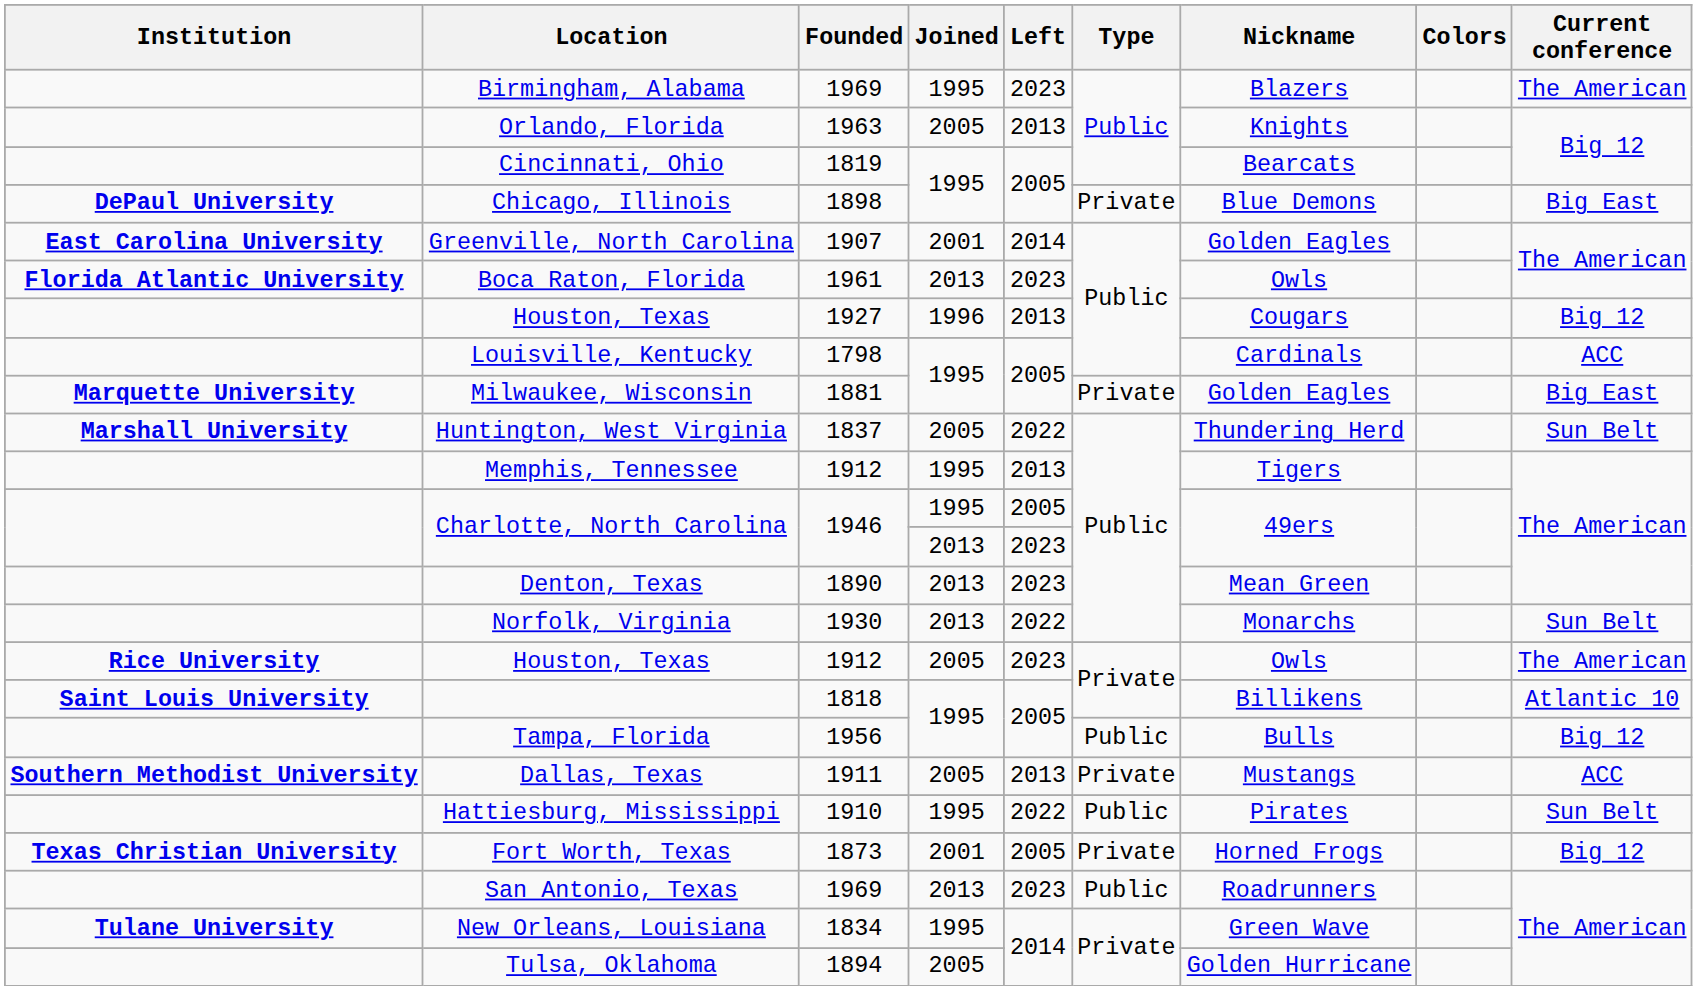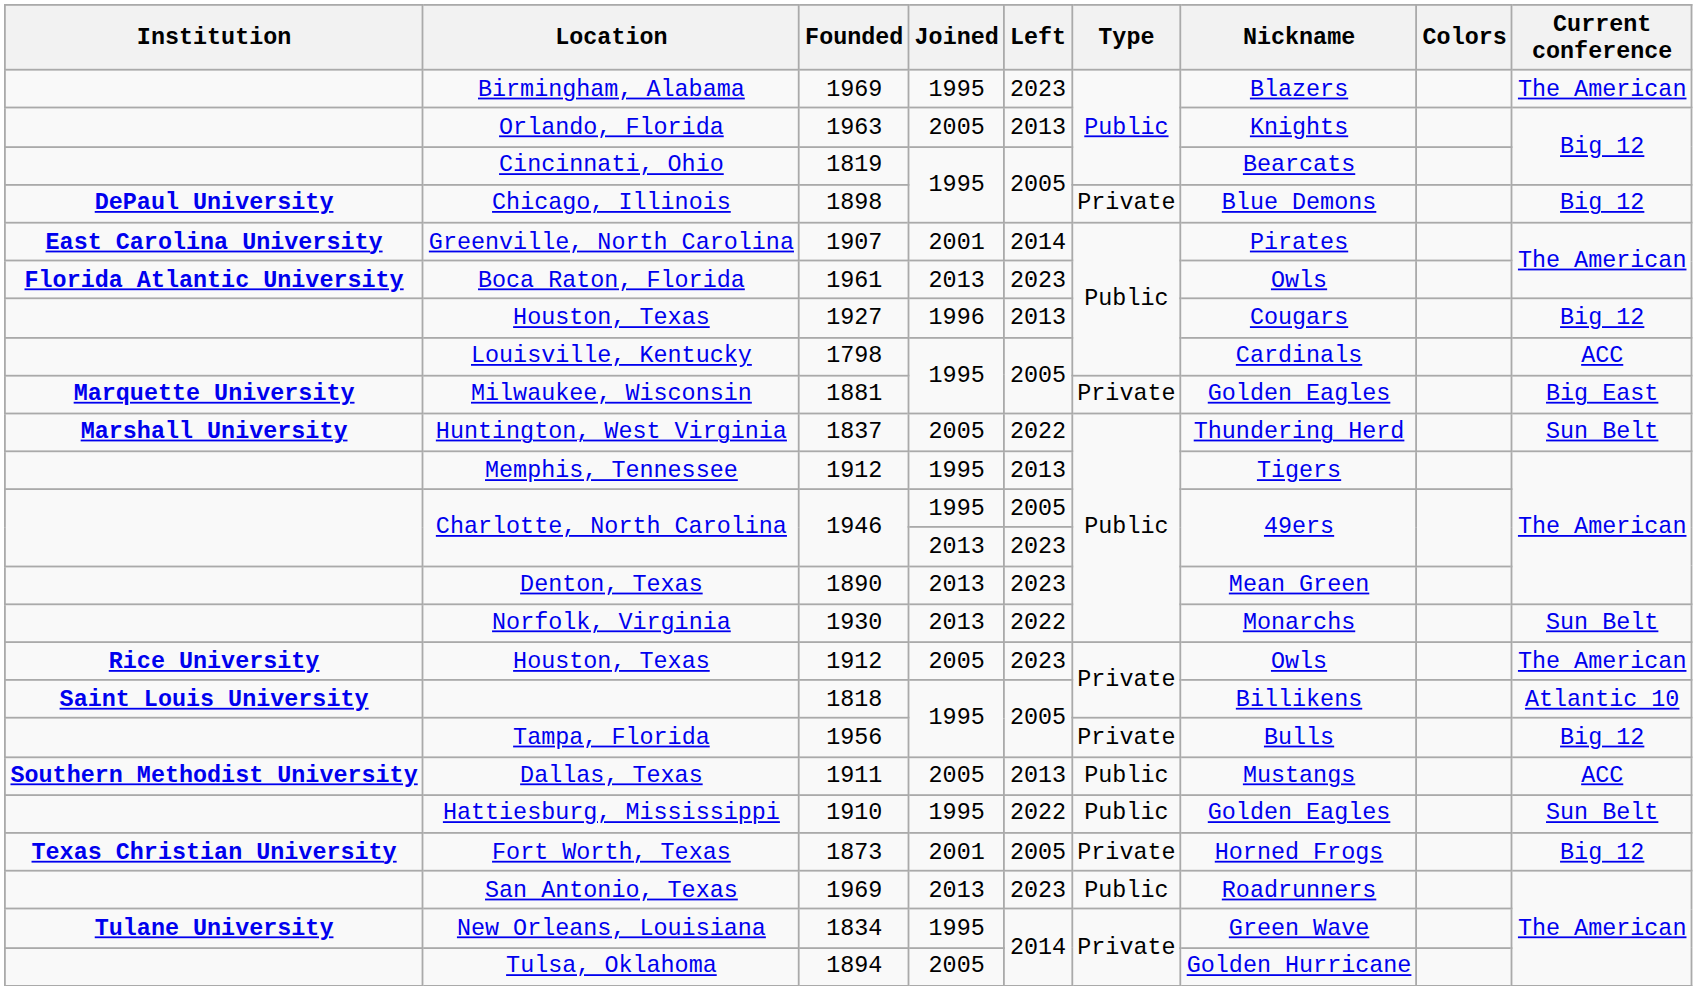 <table class="wikitable sortable" style="text-align:center">
 <tr>
 <th>Institution</th>
 <th>Location</th>
 <th>Founded</th>
 <th>Joined</th>
 <th>Left</th>
 <th>Type</th>
 <th>Nickname</th>
 <th class="unsortable">Colors</th>
 <th>Current<br>conference</th>
 </tr>
 <tr>
 <td><strong></strong></td>
 <td><a href='#'>Birmingham, Alabama</a></td>
 <td>1969</td>
 <td>1995</td>
 <td>2023</td>
 <td rowspan="3"><a href='#'>Public</a></td>
 <td><a href='#'>Blazers</a></td>
 <td></td>
 <td><a href='#'>The American</a></td>
 </tr>
 <tr>
 <td></td>
 <td><a href='#'>Orlando, Florida</a></td>
 <td>1963</td>
 <td>2005</td>
 <td>2013</td>
 <td><a href='#'>Knights</a></td>
 <td></td>
 <td rowspan="2"><a href='#'>Big 12</a></td>
 </tr>
 <tr>
 <td></td>
 <td><a href='#'>Cincinnati, Ohio</a></td>
 <td>1819</td>
 <td rowspan="2">1995</td>
 <td rowspan="2">2005</td>
 <td><a href='#'>Bearcats</a></td>
 <td></td>
 </tr>
 <tr>
 <td><strong><a href='#'>DePaul University</a></strong></td>
 <td><a href='#'>Chicago, Illinois</a></td>
 <td>1898</td>
 <td>Private</td>
 <td><a href='#'>Blue Demons</a></td>
 <td></td>
-<td><a href='#'>Big East</a></td>
+<td><a href='#'>Big 12</a></td>
 </tr>
 <tr>
 <td><strong><a href='#'>East Carolina University</a></strong></td>
 <td><a href='#'>Greenville, North Carolina</a></td>
 <td>1907</td>
 <td>2001</td>
 <td>2014</td>
 <td rowspan="4">Public</td>
-<td><a href='#'>Golden Eagles</a></td>
+<td><a href='#'>Pirates</a></td>
 <td></td>
 <td rowspan="2"><a href='#'>The American</a></td>
 </tr>
 <tr>
 <td><strong><a href='#'>Florida Atlantic University</a></strong></td>
 <td><a href='#'>Boca Raton, Florida</a></td>
 <td>1961</td>
 <td>2013</td>
 <td>2023</td>
 <td><a href='#'>Owls</a></td>
 <td></td>
 </tr>
 <tr>
 <td></td>
 <td><a href='#'>Houston, Texas</a></td>
 <td>1927</td>
 <td>1996</td>
 <td>2013</td>
 <td><a href='#'>Cougars</a></td>
 <td></td>
 <td><a href='#'>Big 12</a></td>
 </tr>
 <tr>
 <td></td>
 <td><a href='#'>Louisville, Kentucky</a></td>
 <td>1798</td>
 <td rowspan="2">1995</td>
 <td rowspan="2">2005</td>
 <td><a href='#'>Cardinals</a></td>
 <td></td>
 <td><a href='#'>ACC</a></td>
 </tr>
 <tr>
 <td><strong><a href='#'>Marquette University</a></strong></td>
 <td><a href='#'>Milwaukee, Wisconsin</a></td>
 <td>1881</td>
 <td>Private</td>
 <td><a href='#'>Golden Eagles</a></td>
 <td></td>
 <td><a href='#'>Big East</a></td>
 </tr>
 <tr>
 <td><strong><a href='#'>Marshall University</a></strong></td>
 <td><a href='#'>Huntington, West Virginia</a></td>
 <td>1837</td>
 <td>2005</td>
 <td>2022</td>
 <td rowspan="6">Public</td>
 <td nowrap=""><a href='#'>Thundering Herd</a></td>
 <td></td>
 <td><a href='#'>Sun Belt</a></td>
 </tr>
 <tr>
 <td></td>
 <td><a href='#'>Memphis, Tennessee</a></td>
 <td>1912</td>
 <td>1995</td>
 <td>2013</td>
 <td><a href='#'>Tigers</a></td>
 <td></td>
 <td rowspan="4"><a href='#'>The American</a></td>
 </tr>
 <tr>
 <td rowspan="2"><strong></strong></td>
 <td rowspan="2"><a href='#'>Charlotte, North Carolina</a></td>
 <td rowspan="2">1946</td>
 <td>1995</td>
 <td>2005</td>
 <td rowspan="2"><a href='#'>49ers</a></td>
 <td rowspan="2"></td>
 </tr>
 <tr>
 <td>2013</td>
 <td>2023</td>
 </tr>
 <tr>
 <td><strong></strong></td>
 <td><a href='#'>Denton, Texas</a></td>
 <td>1890</td>
 <td>2013</td>
 <td>2023</td>
 <td><a href='#'>Mean Green</a></td>
 <td></td>
 </tr>
 <tr>
 <td><strong></strong></td>
 <td><a href='#'>Norfolk, Virginia</a></td>
 <td>1930</td>
 <td>2013</td>
 <td>2022</td>
 <td><a href='#'>Monarchs</a></td>
 <td></td>
 <td><a href='#'>Sun Belt</a></td>
 </tr>
 <tr>
 <td><strong><a href='#'>Rice University</a></strong></td>
 <td><a href='#'>Houston, Texas</a></td>
 <td>1912</td>
 <td>2005</td>
 <td>2023</td>
 <td rowspan="2">Private</td>
 <td><a href='#'>Owls</a></td>
 <td></td>
 <td><a href='#'>The American</a></td>
 </tr>
 <tr>
 <td><strong><a href='#'>Saint Louis University</a></strong></td>
 <td></td>
 <td>1818</td>
 <td rowspan="2">1995</td>
 <td rowspan="2">2005</td>
 <td><a href='#'>Billikens</a></td>
 <td></td>
 <td><a href='#'>Atlantic 10</a></td>
 </tr>
 <tr>
 <td></td>
 <td><a href='#'>Tampa, Florida</a></td>
 <td>1956</td>
-<td>Public</td>
+<td>Private</td>
 <td><a href='#'>Bulls</a></td>
 <td></td>
 <td><a href='#'>Big 12</a></td>
 </tr>
 <tr>
 <td><strong><a href='#'>Southern Methodist University</a></strong></td>
 <td><a href='#'>Dallas, Texas</a></td>
 <td>1911</td>
 <td>2005</td>
 <td>2013</td>
-<td>Private</td>
+<td>Public</td>
 <td><a href='#'>Mustangs</a></td>
 <td></td>
 <td><a href='#'>ACC</a></td>
 </tr>
 <tr>
 <td><strong></strong></td>
 <td><a href='#'>Hattiesburg, Mississippi</a></td>
 <td>1910</td>
 <td>1995</td>
 <td>2022</td>
 <td>Public</td>
-<td><a href='#'>Pirates</a></td>
+<td><a href='#'>Golden Eagles</a></td>
 <td></td>
 <td><a href='#'>Sun Belt</a></td>
 </tr>
 <tr>
 <td><strong><a href='#'>Texas Christian University</a></strong></td>
 <td><a href='#'>Fort Worth, Texas</a></td>
 <td>1873</td>
 <td>2001</td>
 <td>2005</td>
 <td>Private</td>
 <td><a href='#'>Horned Frogs</a></td>
 <td></td>
 <td><a href='#'>Big 12</a></td>
 </tr>
 <tr>
 <td><strong></strong></td>
 <td><a href='#'>San Antonio, Texas</a></td>
 <td>1969</td>
 <td>2013</td>
 <td>2023</td>
 <td>Public</td>
 <td><a href='#'>Roadrunners</a></td>
 <td></td>
 <td rowspan="3"><a href='#'>The American</a></td>
 </tr>
 <tr>
 <td><strong><a href='#'>Tulane University</a></strong></td>
 <td><a href='#'>New Orleans, Louisiana</a></td>
 <td>1834</td>
 <td>1995</td>
 <td rowspan="2">2014</td>
 <td rowspan="2">Private</td>
 <td><a href='#'>Green Wave</a></td>
 <td></td>
 </tr>
 <tr>
 <td></td>
 <td><a href='#'>Tulsa, Oklahoma</a></td>
 <td>1894</td>
 <td>2005</td>
 <td><a href='#'>Golden Hurricane</a></td>
 <td></td>
 </tr>
 </table>
